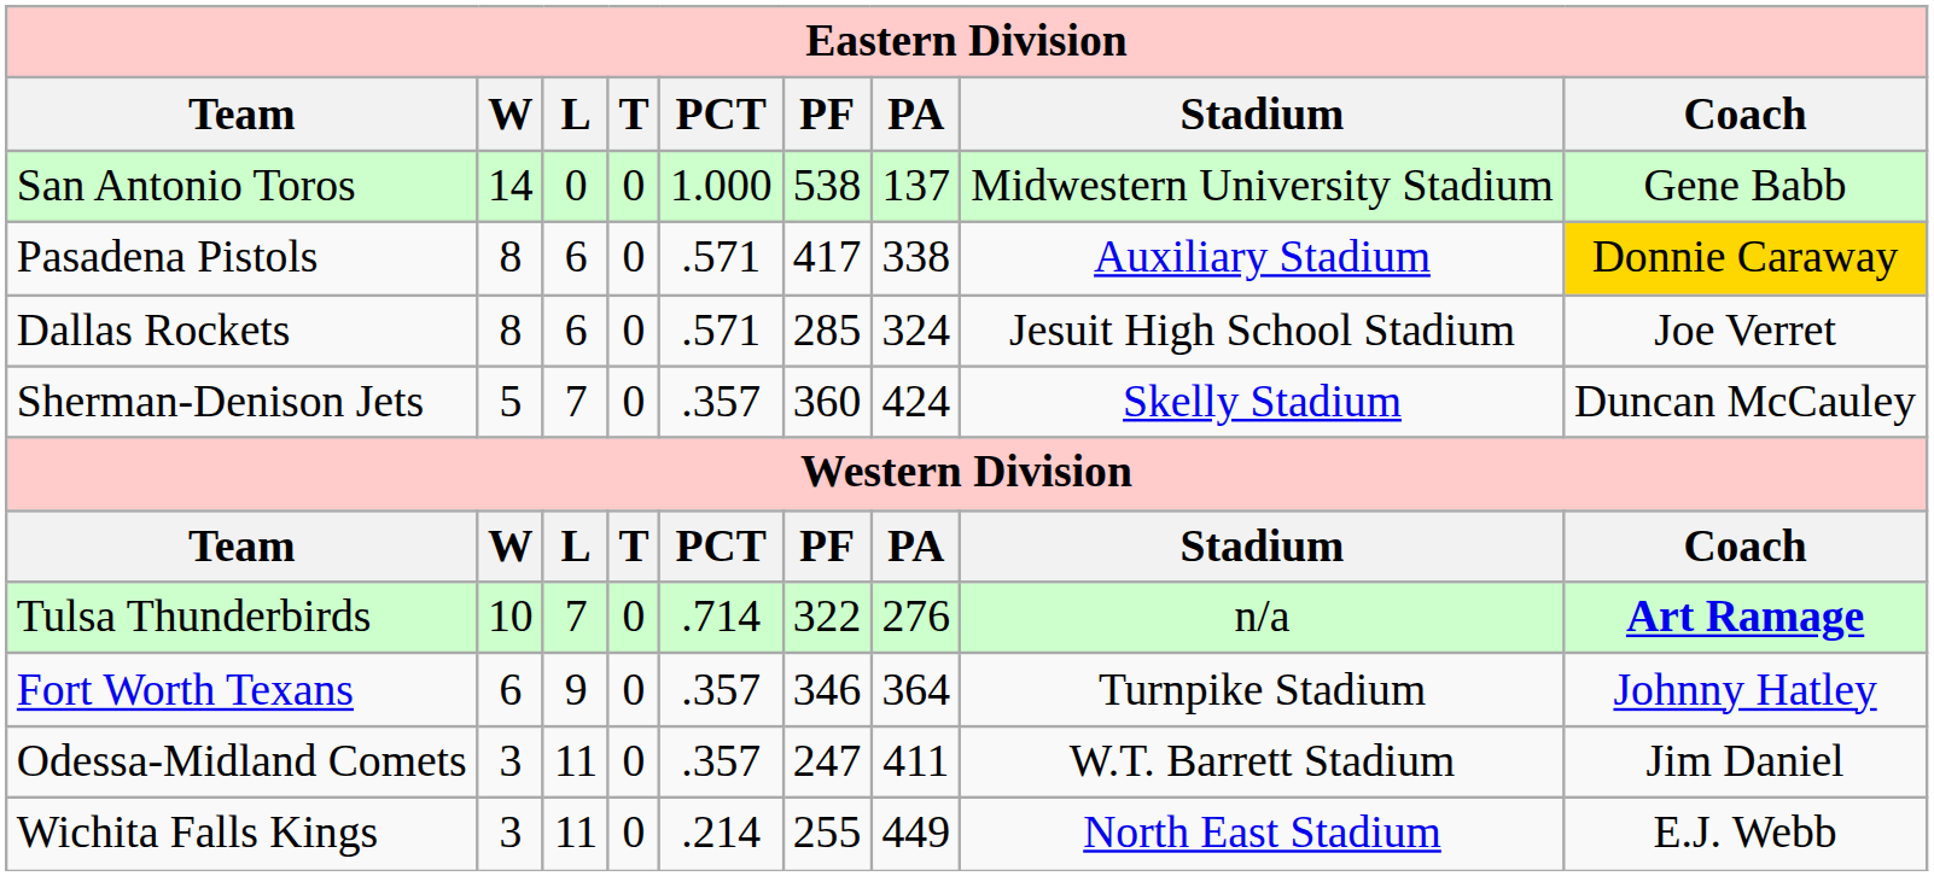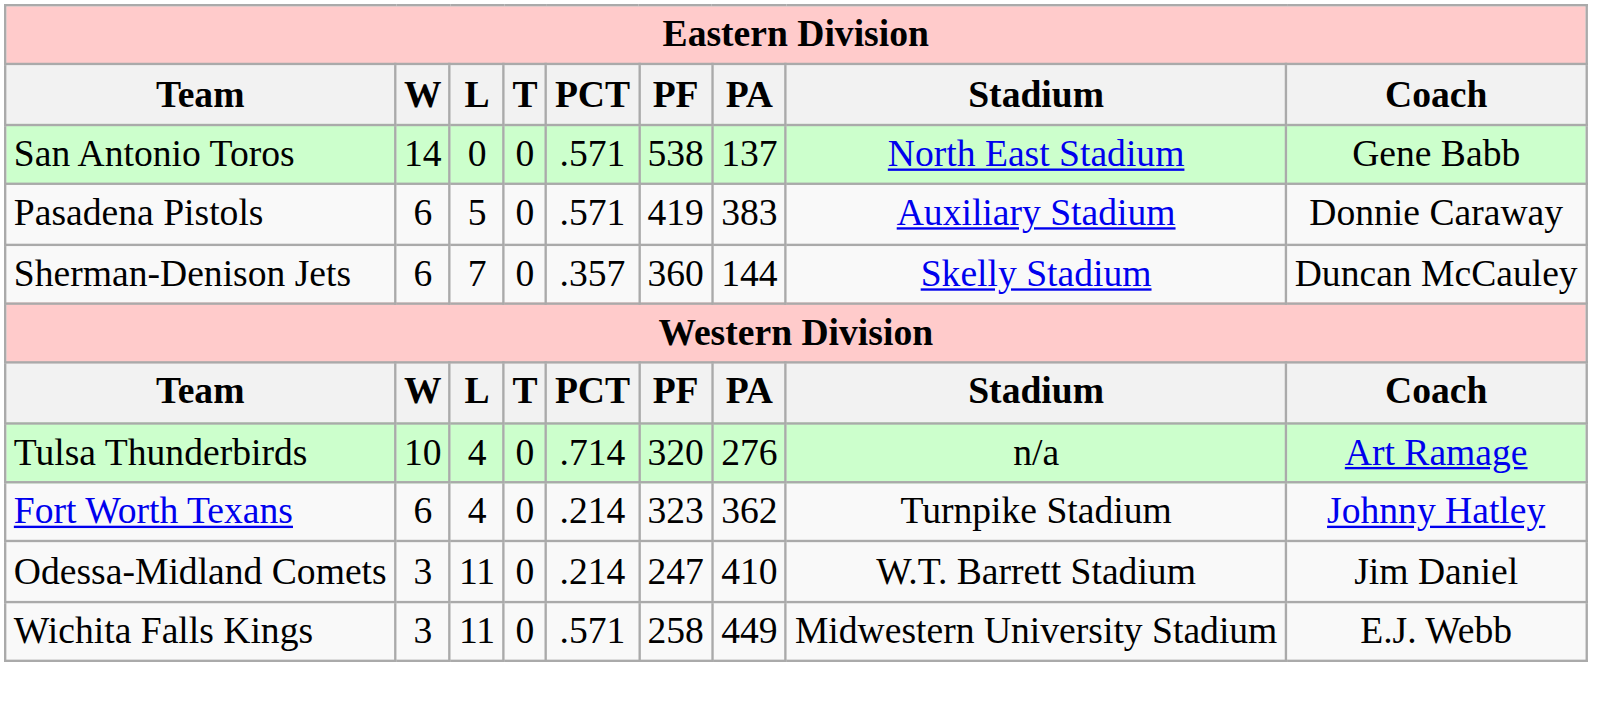 <table class="wikitable">
 <tr style="background:#ffcbcb;">
 <td colspan="9" style="text-align:center;"><strong>Eastern Division</strong></td>
 </tr>
 <tr style="background:#efefef;">
 <th>Team</th>
 <th>W</th>
 <th>L</th>
 <th>T</th>
 <th>PCT</th>
 <th>PF</th>
 <th>PA</th>
 <th>Stadium</th>
 <th>Coach</th>
 </tr>
 <tr style="text-align:center; background:#cfc;">
 <td align="left">San Antonio Toros</td>
 <td>14</td>
 <td>0</td>
 <td>0</td>
-<td>1.000</td>
+<td>.571</td>
 <td>538</td>
 <td>137</td>
-<td>Midwestern University Stadium</td>
+<td><a href='#'>North East Stadium</a></td>
 <td>Gene Babb</td>
 </tr>
 <tr style="text-align:center;">
 <td align="left">Pasadena Pistols</td>
-<td>8</td>
 <td>6</td>
+<td>5</td>
 <td>0</td>
 <td>.571</td>
-<td>417</td>
-<td>338</td>
+<td>419</td>
+<td>383</td>
 <td><a href='#'>Auxiliary Stadium</a></td>
-<td style="background: gold;">Donnie Caraway</td>
-</tr>
-<tr style="text-align:center;">
-<td align="left">Dallas Rockets</td>
-<td>8</td>
-<td>6</td>
-<td>0</td>
-<td>.571</td>
-<td>285</td>
-<td>324</td>
-<td>Jesuit High School Stadium</td>
-<td>Joe Verret</td>
+<td>Donnie Caraway</td>
 </tr>
 <tr style="text-align:center;">
 <td align="left">Sherman-Denison Jets</td>
-<td>5</td>
+<td>6</td>
 <td>7</td>
 <td>0</td>
 <td>.357</td>
 <td>360</td>
-<td>424</td>
+<td>144</td>
 <td><a href='#'>Skelly Stadium</a></td>
 <td>Duncan McCauley</td>
 </tr>
 <tr style="background:#ffcbcb;">
 <td colspan="9" style="text-align:center;"><strong>Western Division</strong></td>
 </tr>
 <tr style="background:#efefef;">
 <th>Team</th>
 <th>W</th>
 <th>L</th>
 <th>T</th>
 <th>PCT</th>
 <th>PF</th>
 <th>PA</th>
 <th>Stadium</th>
 <th>Coach</th>
 </tr>
 <tr style="text-align:center; background:#cfc;">
 <td align="left">Tulsa Thunderbirds</td>
 <td>10</td>
-<td>7</td>
+<td>4</td>
 <td>0</td>
 <td>.714</td>
-<td>322</td>
+<td>320</td>
 <td>276</td>
 <td>n/a</td>
-<td><strong><a href='#'>Art Ramage</a></strong></td>
+<td><a href='#'>Art Ramage</a></td>
 </tr>
 <tr style="text-align:center;">
 <td align="left"><a href='#'>Fort Worth Texans</a></td>
 <td>6</td>
-<td>9</td>
+<td>4</td>
 <td>0</td>
-<td>.357</td>
-<td>346</td>
-<td>364</td>
+<td>.214</td>
+<td>323</td>
+<td>362</td>
 <td>Turnpike Stadium</td>
 <td><a href='#'>Johnny Hatley</a></td>
 </tr>
 <tr style="text-align:center;">
 <td align="left">Odessa-Midland Comets</td>
 <td>3</td>
 <td>11</td>
 <td>0</td>
-<td>.357</td>
+<td>.214</td>
 <td>247</td>
-<td>411</td>
+<td>410</td>
 <td>W.T. Barrett Stadium</td>
 <td>Jim Daniel</td>
 </tr>
 <tr style="text-align:center;">
 <td align="left">Wichita Falls Kings</td>
 <td>3</td>
 <td>11</td>
 <td>0</td>
-<td>.214</td>
-<td>255</td>
+<td>.571</td>
+<td>258</td>
 <td>449</td>
-<td><a href='#'>North East Stadium</a></td>
+<td>Midwestern University Stadium</td>
 <td>E.J. Webb</td>
 </tr>
 </table>
